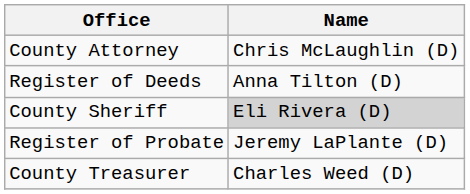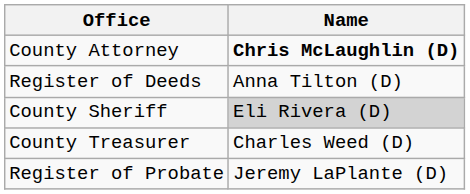 <table class=wikitable>
 <tr valign=bottom>
 <th>Office</th>
 <th>Name</th>
 </tr>
 <tr>
 <td>County Attorney</td>
-<td>Chris McLaughlin (D)</td>
+<td><strong>Chris McLaughlin (D)</strong></td>
 </tr>
 <tr>
 <td>Register of Deeds</td>
 <td>Anna Tilton (D)</td>
 </tr>
 <tr>
 <td>County Sheriff</td>
 <td style="background: lightgrey;">Eli Rivera (D)</td>
 </tr>
 <tr>
+<td>County Treasurer</td>
+<td>Charles Weed (D)</td>
+</tr>
+<tr>
 <td>Register of Probate</td>
 <td>Jeremy LaPlante (D)</td>
 </tr>
-<tr>
-<td>County Treasurer</td>
-<td>Charles Weed (D)</td>
-</tr>
 </table>
